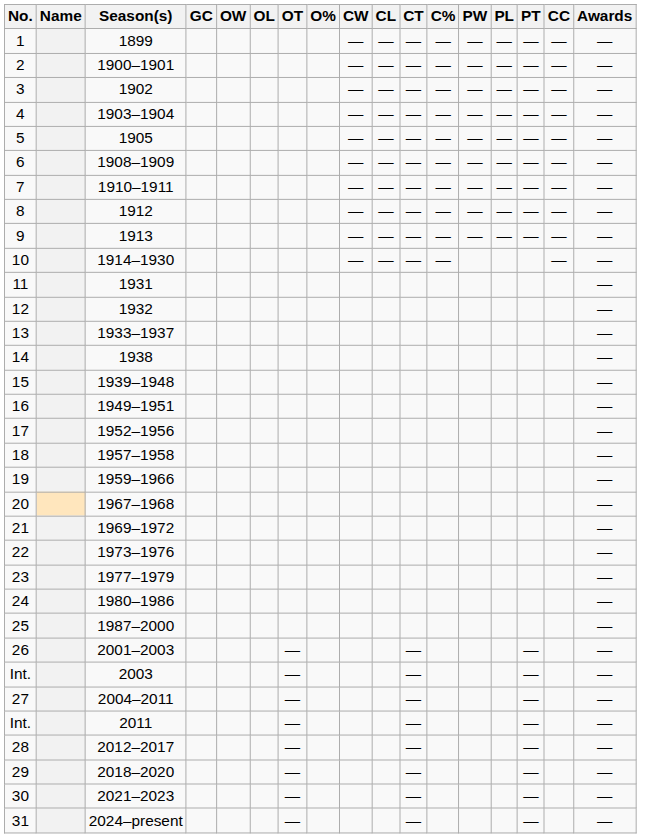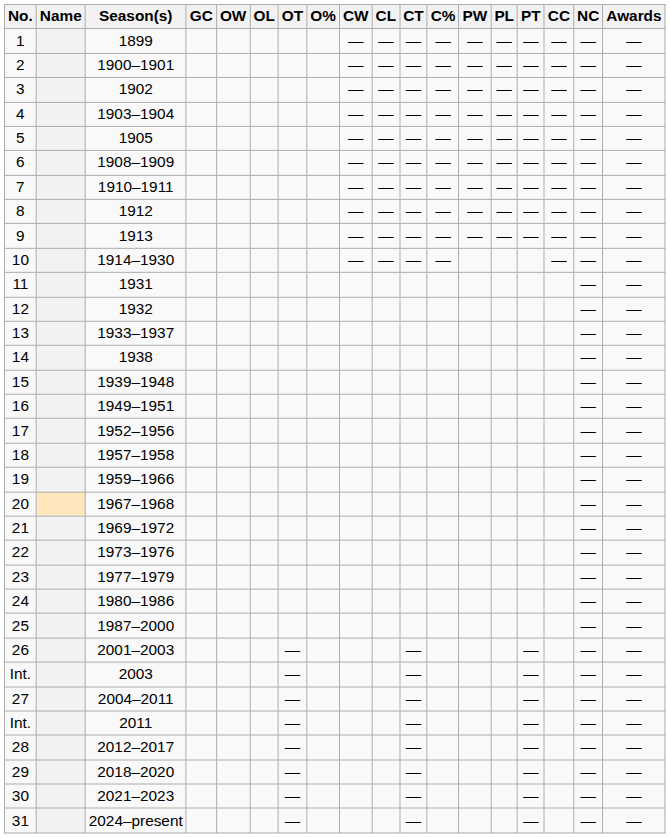 <table class="wikitable sortable" style="text-align:center">
 <tr>
 <th scope="col" class="unsortable">No.</th>
 <th scope="col">Name</th>
 <th scope="col">Season(s)<br></th>
 <th scope="col">GC</th>
 <th scope="col">OW</th>
 <th scope="col">OL</th>
 <th scope="col">OT</th>
 <th scope="col">O%</th>
 <th scope="col">CW</th>
 <th scope="col">CL</th>
 <th scope="col">CT</th>
 <th scope="col">C%</th>
 <th scope="col">PW</th>
 <th scope="col">PL</th>
 <th scope="col">PT</th>
 <th scope="col">CC</th>
+<th scope="col">NC</th>
 <th scope="col" class="unsortable">Awards</th>
 </tr>
 <tr>
 <td>1</td>
 <th scope="row"></th>
 <td>1899</td>
 <td></td>
 <td></td>
 <td></td>
 <td></td>
 <td></td>
+<td>—</td>
 <td>—</td>
 <td>—</td>
 <td>—</td>
 <td>—</td>
 <td>—</td>
 <td>—</td>
 <td>—</td>
 <td>—</td>
 <td>—</td>
 </tr>
 <tr>
 <td>2</td>
 <th scope="row"></th>
 <td>1900–1901</td>
 <td></td>
 <td></td>
 <td></td>
 <td></td>
 <td></td>
 <td>—</td>
 <td>—</td>
 <td>—</td>
 <td>—</td>
 <td>—</td>
 <td>—</td>
 <td>—</td>
 <td>—</td>
 <td>—</td>
+<td>—</td>
 </tr>
 <tr>
 <td>3</td>
 <th scope="row"></th>
 <td>1902</td>
 <td></td>
 <td></td>
 <td></td>
 <td></td>
 <td></td>
+<td>—</td>
 <td>—</td>
 <td>—</td>
 <td>—</td>
 <td>—</td>
 <td>—</td>
 <td>—</td>
 <td>—</td>
 <td>—</td>
 <td>—</td>
 </tr>
 <tr>
 <td>4</td>
 <th scope="row"></th>
 <td>1903–1904</td>
 <td></td>
 <td></td>
 <td></td>
 <td></td>
 <td></td>
 <td>—</td>
 <td>—</td>
 <td>—</td>
 <td>—</td>
 <td>—</td>
 <td>—</td>
 <td>—</td>
 <td>—</td>
 <td>—</td>
+<td>—</td>
 </tr>
 <tr>
 <td>5</td>
 <th scope="row"></th>
 <td>1905</td>
 <td></td>
 <td></td>
 <td></td>
 <td></td>
 <td></td>
+<td>—</td>
 <td>—</td>
 <td>—</td>
 <td>—</td>
 <td>—</td>
 <td>—</td>
 <td>—</td>
 <td>—</td>
 <td>—</td>
 <td>—</td>
 </tr>
 <tr>
 <td>6</td>
 <th scope="row"></th>
 <td>1908–1909</td>
 <td></td>
 <td></td>
 <td></td>
 <td></td>
 <td></td>
 <td>—</td>
 <td>—</td>
 <td>—</td>
 <td>—</td>
 <td>—</td>
 <td>—</td>
 <td>—</td>
 <td>—</td>
 <td>—</td>
+<td>—</td>
 </tr>
 <tr>
 <td>7</td>
 <th scope="row"></th>
 <td>1910–1911</td>
 <td></td>
 <td></td>
 <td></td>
 <td></td>
 <td></td>
+<td>—</td>
 <td>—</td>
 <td>—</td>
 <td>—</td>
 <td>—</td>
 <td>—</td>
 <td>—</td>
 <td>—</td>
 <td>—</td>
 <td>—</td>
 </tr>
 <tr>
 <td>8</td>
 <th scope="row"></th>
 <td>1912</td>
 <td></td>
 <td></td>
 <td></td>
 <td></td>
 <td></td>
 <td>—</td>
 <td>—</td>
 <td>—</td>
 <td>—</td>
 <td>—</td>
 <td>—</td>
 <td>—</td>
 <td>—</td>
 <td>—</td>
+<td>—</td>
 </tr>
 <tr>
 <td>9</td>
 <th scope="row"></th>
 <td>1913</td>
 <td></td>
 <td></td>
 <td></td>
 <td></td>
 <td></td>
+<td>—</td>
 <td>—</td>
 <td>—</td>
 <td>—</td>
 <td>—</td>
 <td>—</td>
 <td>—</td>
 <td>—</td>
 <td>—</td>
 <td>—</td>
 </tr>
 <tr>
 <td>10</td>
 <th scope="row"></th>
 <td>1914–1930</td>
 <td></td>
 <td></td>
 <td></td>
 <td></td>
 <td></td>
 <td>—</td>
 <td>—</td>
 <td>—</td>
 <td>—</td>
 <td></td>
 <td></td>
 <td></td>
 <td>—</td>
 <td>—</td>
+<td>—</td>
 </tr>
 <tr>
 <td>11</td>
 <th scope="row"></th>
 <td>1931</td>
 <td></td>
 <td></td>
 <td></td>
 <td></td>
 <td></td>
 <td></td>
 <td></td>
 <td></td>
 <td></td>
 <td></td>
 <td></td>
 <td></td>
 <td></td>
+<td>—</td>
 <td>—</td>
 </tr>
 <tr>
 <td>12</td>
 <th scope="row"></th>
 <td>1932</td>
 <td></td>
 <td></td>
 <td></td>
 <td></td>
 <td></td>
 <td></td>
 <td></td>
 <td></td>
 <td></td>
 <td></td>
 <td></td>
 <td></td>
 <td></td>
 <td>—</td>
+<td>—</td>
 </tr>
 <tr>
 <td>13</td>
 <th scope="row"></th>
 <td>1933–1937</td>
 <td></td>
 <td></td>
 <td></td>
 <td></td>
 <td></td>
 <td></td>
 <td></td>
 <td></td>
 <td></td>
 <td></td>
 <td></td>
 <td></td>
 <td></td>
+<td>—</td>
 <td>—</td>
 </tr>
 <tr>
 <td>14</td>
 <th scope="row"></th>
 <td>1938</td>
 <td></td>
 <td></td>
 <td></td>
 <td></td>
 <td></td>
 <td></td>
 <td></td>
 <td></td>
 <td></td>
 <td></td>
 <td></td>
 <td></td>
 <td></td>
 <td>—</td>
+<td>—</td>
 </tr>
 <tr>
 <td>15</td>
 <th scope="row"></th>
 <td>1939–1948</td>
 <td></td>
 <td></td>
 <td></td>
 <td></td>
 <td></td>
 <td></td>
 <td></td>
 <td></td>
 <td></td>
 <td></td>
 <td></td>
 <td></td>
 <td></td>
+<td>—</td>
 <td>—</td>
 </tr>
 <tr>
 <td>16</td>
 <th scope="row"></th>
 <td>1949–1951</td>
 <td></td>
 <td></td>
 <td></td>
 <td></td>
 <td></td>
 <td></td>
 <td></td>
 <td></td>
 <td></td>
 <td></td>
 <td></td>
 <td></td>
 <td></td>
 <td>—</td>
+<td>—</td>
 </tr>
 <tr>
 <td>17</td>
 <th scope="row"></th>
 <td>1952–1956</td>
 <td></td>
 <td></td>
 <td></td>
 <td></td>
 <td></td>
 <td></td>
 <td></td>
 <td></td>
 <td></td>
 <td></td>
 <td></td>
 <td></td>
 <td></td>
+<td>—</td>
 <td>—</td>
 </tr>
 <tr>
 <td>18</td>
 <th scope="row"></th>
 <td>1957–1958</td>
 <td></td>
 <td></td>
 <td></td>
 <td></td>
 <td></td>
 <td></td>
 <td></td>
 <td></td>
 <td></td>
 <td></td>
 <td></td>
 <td></td>
 <td></td>
 <td>—</td>
+<td>—</td>
 </tr>
 <tr>
 <td>19</td>
 <th scope="row"></th>
 <td>1959–1966</td>
 <td></td>
 <td></td>
 <td></td>
 <td></td>
 <td></td>
 <td></td>
 <td></td>
 <td></td>
 <td></td>
 <td></td>
 <td></td>
 <td></td>
 <td></td>
+<td>—</td>
 <td>—</td>
 </tr>
 <tr>
 <td>20</td>
 <td scope="row" align="center" bgcolor=#FFE6BD><strong></strong><sup></sup></td>
 <td>1967–1968</td>
 <td></td>
 <td></td>
 <td></td>
 <td></td>
 <td></td>
 <td></td>
 <td></td>
 <td></td>
 <td></td>
 <td></td>
 <td></td>
 <td></td>
 <td></td>
 <td>—</td>
+<td>—</td>
 </tr>
 <tr>
 <td>21</td>
 <th scope="row"></th>
 <td>1969–1972</td>
 <td></td>
 <td></td>
 <td></td>
 <td></td>
 <td></td>
 <td></td>
 <td></td>
 <td></td>
 <td></td>
 <td></td>
 <td></td>
 <td></td>
 <td></td>
+<td>—</td>
 <td>—</td>
 </tr>
 <tr>
 <td>22</td>
 <th scope="row"></th>
 <td>1973–1976</td>
 <td></td>
 <td></td>
 <td></td>
 <td></td>
 <td></td>
 <td></td>
 <td></td>
 <td></td>
 <td></td>
 <td></td>
 <td></td>
 <td></td>
 <td></td>
 <td>—</td>
+<td>—</td>
 </tr>
 <tr>
 <td>23</td>
 <th scope="row"></th>
 <td>1977–1979</td>
 <td></td>
 <td></td>
 <td></td>
 <td></td>
 <td></td>
 <td></td>
 <td></td>
 <td></td>
 <td></td>
 <td></td>
 <td></td>
 <td></td>
 <td></td>
+<td>—</td>
 <td>—</td>
 </tr>
 <tr>
 <td>24</td>
 <th scope="row"></th>
 <td>1980–1986</td>
 <td></td>
 <td></td>
 <td></td>
 <td></td>
 <td></td>
 <td></td>
 <td></td>
 <td></td>
 <td></td>
 <td></td>
 <td></td>
 <td></td>
 <td></td>
 <td>—</td>
+<td>—</td>
 </tr>
 <tr>
 <td>25</td>
 <th scope="row"></th>
 <td>1987–2000</td>
 <td></td>
 <td></td>
 <td></td>
 <td></td>
 <td></td>
 <td></td>
 <td></td>
 <td></td>
 <td></td>
 <td></td>
 <td></td>
 <td></td>
 <td></td>
+<td>—</td>
 <td>—</td>
 </tr>
 <tr>
 <td>26</td>
 <th scope="row"></th>
 <td>2001–2003</td>
 <td></td>
 <td></td>
 <td></td>
 <td>—</td>
 <td></td>
 <td></td>
 <td></td>
 <td>—</td>
 <td></td>
 <td></td>
 <td></td>
 <td>—</td>
 <td></td>
 <td>—</td>
+<td>—</td>
 </tr>
 <tr>
 <td>Int.</td>
 <th scope="row"></th>
 <td>2003</td>
 <td></td>
 <td></td>
 <td></td>
 <td>—</td>
 <td></td>
 <td></td>
 <td></td>
 <td>—</td>
 <td></td>
 <td></td>
 <td></td>
 <td>—</td>
 <td></td>
+<td>—</td>
 <td>—</td>
 </tr>
 <tr>
 <td>27</td>
 <th scope="row"></th>
 <td>2004–2011</td>
 <td></td>
 <td></td>
 <td></td>
 <td>—</td>
 <td></td>
 <td></td>
 <td></td>
 <td>—</td>
 <td></td>
 <td></td>
 <td></td>
 <td>—</td>
 <td></td>
 <td>—</td>
+<td>—</td>
 </tr>
 <tr>
 <td>Int.</td>
 <th scope="row"></th>
 <td>2011</td>
 <td></td>
 <td></td>
 <td></td>
 <td>—</td>
 <td></td>
 <td></td>
 <td></td>
 <td>—</td>
 <td></td>
 <td></td>
 <td></td>
 <td>—</td>
 <td></td>
+<td>—</td>
 <td>—</td>
 </tr>
 <tr>
 <td>28</td>
 <th scope="row"></th>
 <td>2012–2017</td>
 <td></td>
 <td></td>
 <td></td>
 <td>—</td>
 <td></td>
 <td></td>
 <td></td>
 <td>—</td>
 <td></td>
 <td></td>
 <td></td>
 <td>—</td>
 <td></td>
 <td>—</td>
+<td>—</td>
 </tr>
 <tr>
 <td>29</td>
 <th scope="row"></th>
 <td>2018–2020</td>
 <td></td>
 <td></td>
 <td></td>
 <td>—</td>
 <td></td>
 <td></td>
 <td></td>
 <td>—</td>
 <td></td>
 <td></td>
 <td></td>
 <td>—</td>
 <td></td>
+<td>—</td>
 <td>—</td>
 </tr>
 <tr>
 <td>30</td>
 <th scope="row"></th>
 <td>2021–2023</td>
 <td></td>
 <td></td>
 <td></td>
 <td>—</td>
 <td></td>
 <td></td>
 <td></td>
 <td>—</td>
 <td></td>
 <td></td>
 <td></td>
 <td>—</td>
 <td></td>
 <td>—</td>
+<td>—</td>
 </tr>
 <tr>
 <td>31</td>
 <th scope="row"></th>
 <td>2024–present</td>
 <td></td>
 <td></td>
 <td></td>
 <td>—</td>
 <td></td>
 <td></td>
 <td></td>
 <td>—</td>
 <td></td>
 <td></td>
 <td></td>
 <td>—</td>
 <td></td>
 <td>—</td>
+<td>—</td>
 </tr>
 </table>
